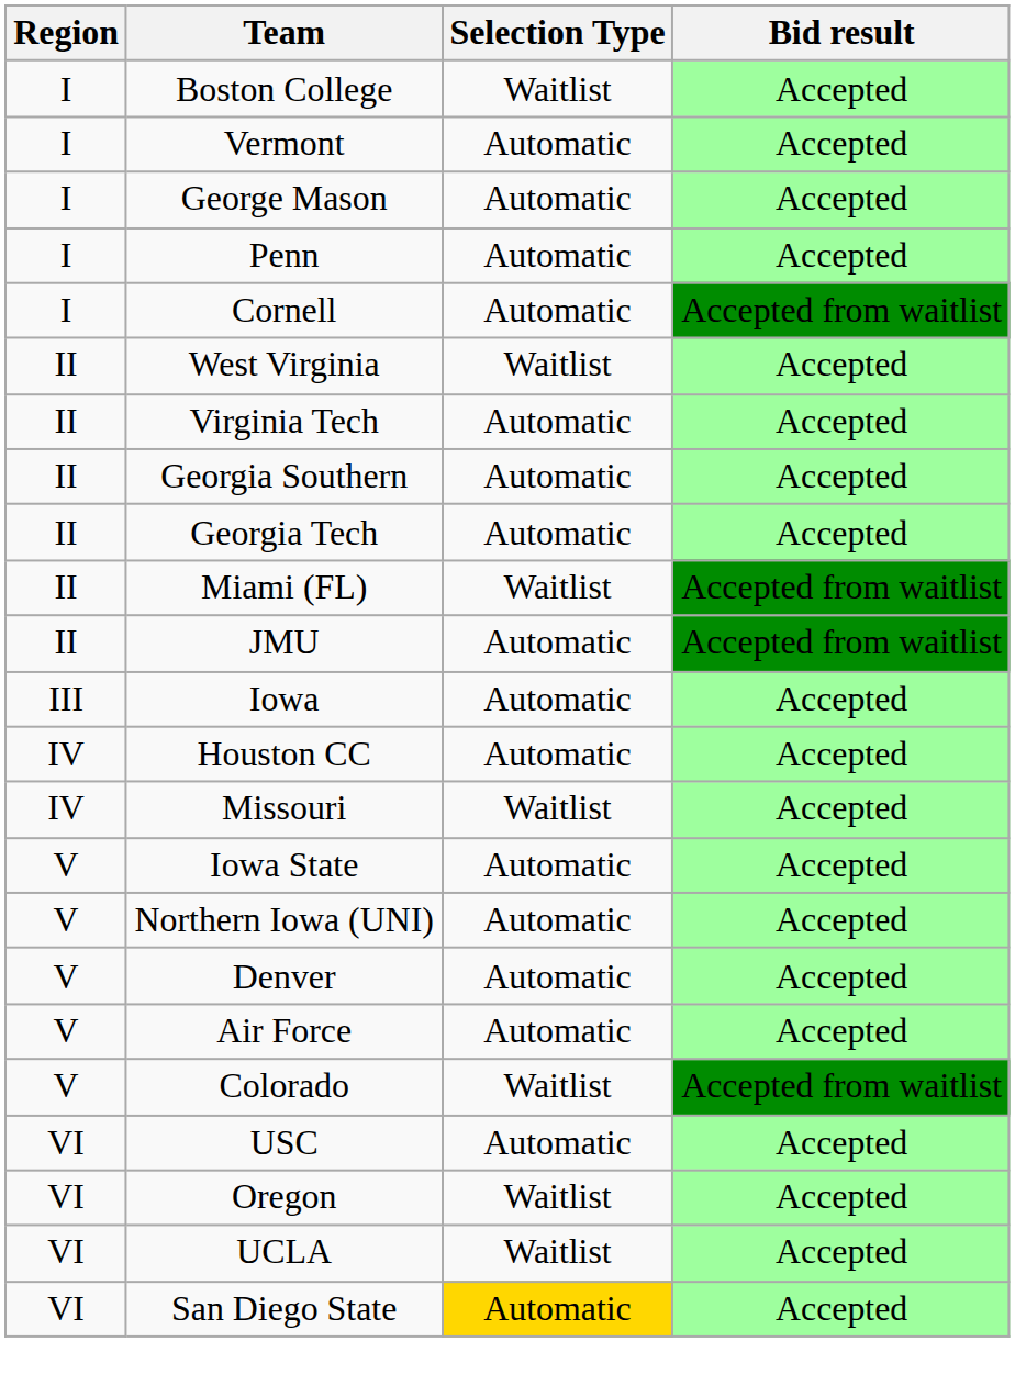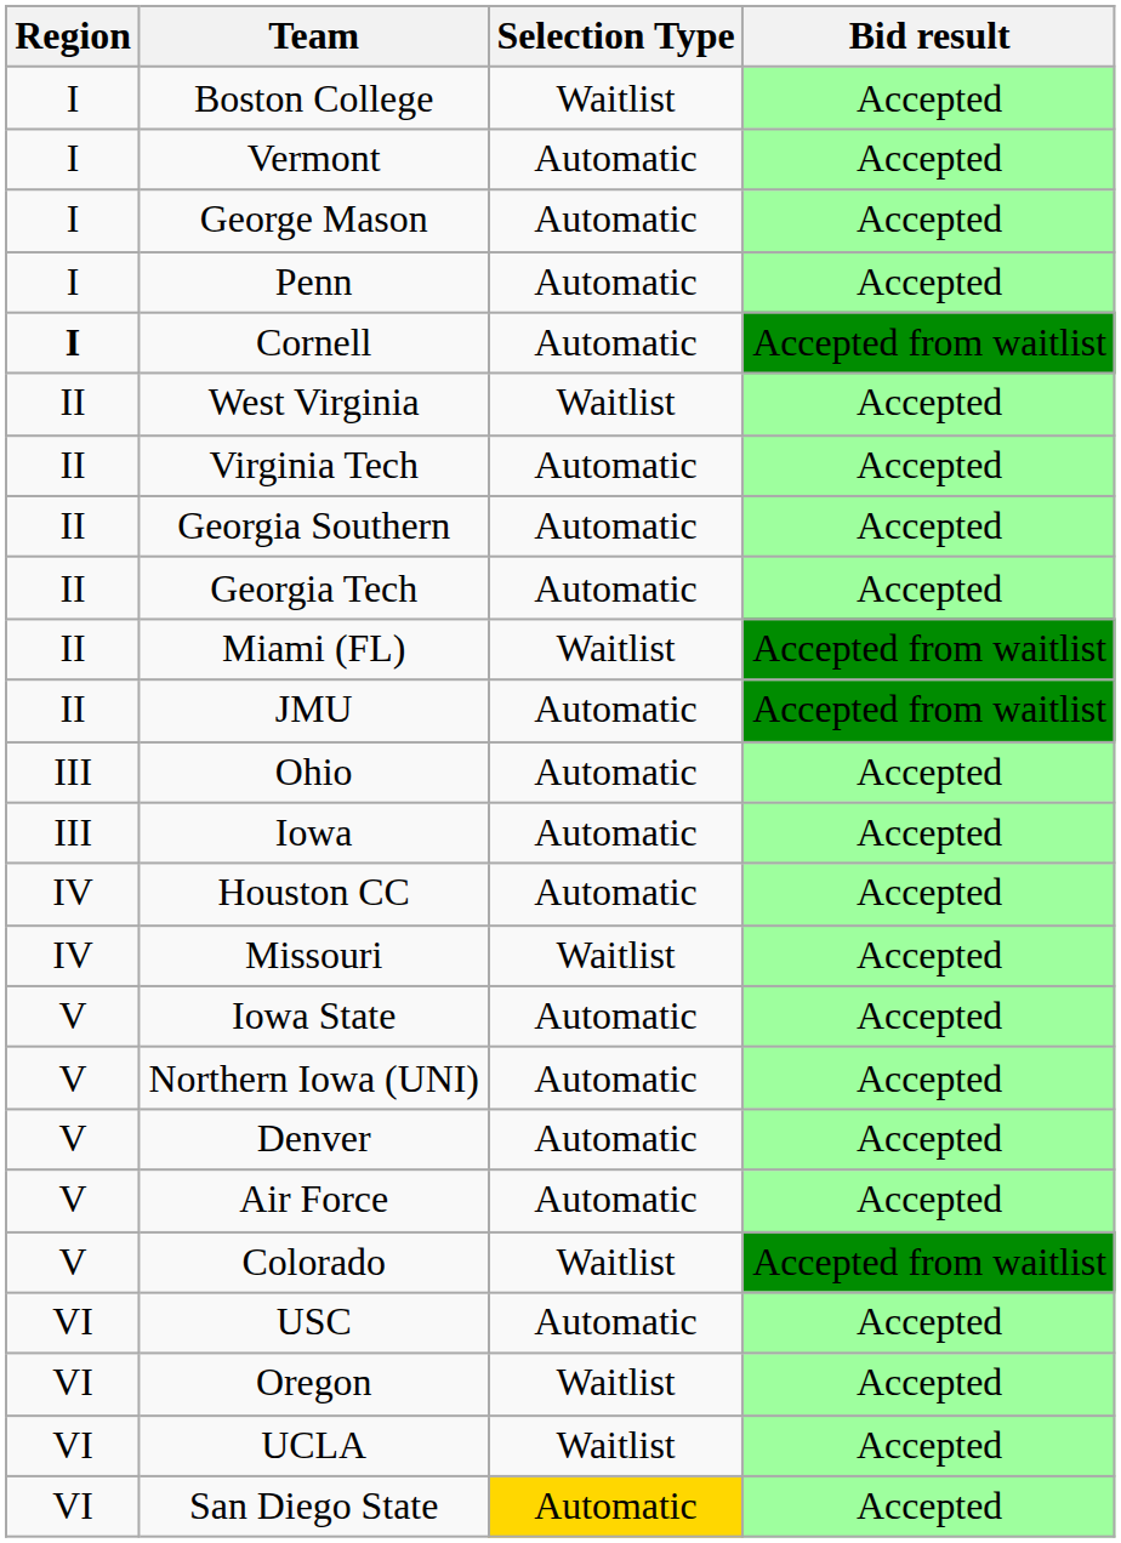 <table class="wikitable sortable" style="text-align:center">
 <tr>
 <th>Region</th>
 <th>Team</th>
 <th>Selection Type</th>
 <th>Bid result</th>
 </tr>
 <tr>
 <td>I</td>
 <td>Boston College</td>
 <td>Waitlist</td>
 <td bgcolor=9eff9e>Accepted</td>
 </tr>
 <tr>
 <td>I</td>
 <td>Vermont</td>
 <td>Automatic</td>
 <td bgcolor=9eff9e>Accepted</td>
 </tr>
 <tr>
 <td>I</td>
 <td>George Mason</td>
 <td>Automatic</td>
 <td bgcolor=9eff9e>Accepted</td>
 </tr>
 <tr>
 <td>I</td>
 <td>Penn</td>
 <td>Automatic</td>
 <td bgcolor=9eff9e>Accepted</td>
 </tr>
 <tr>
-<td>I</td>
+<td><strong>I</strong></td>
 <td>Cornell</td>
 <td>Automatic</td>
 <td bgcolor=008c00>Accepted from waitlist</td>
 </tr>
 <tr>
 <td>II</td>
 <td>West Virginia</td>
 <td>Waitlist</td>
 <td bgcolor=9eff9e>Accepted</td>
 </tr>
 <tr>
 <td>II</td>
 <td>Virginia Tech</td>
 <td>Automatic</td>
 <td bgcolor=9eff9e>Accepted</td>
 </tr>
 <tr>
 <td>II</td>
 <td>Georgia Southern</td>
 <td>Automatic</td>
 <td bgcolor=9eff9e>Accepted</td>
 </tr>
 <tr>
 <td>II</td>
 <td>Georgia Tech</td>
 <td>Automatic</td>
 <td bgcolor=9eff9e>Accepted</td>
 </tr>
 <tr>
 <td>II</td>
 <td>Miami (FL)</td>
 <td>Waitlist</td>
 <td bgcolor=008c00>Accepted from waitlist</td>
 </tr>
 <tr>
 <td>II</td>
 <td>JMU</td>
 <td>Automatic</td>
 <td bgcolor=008c00>Accepted from waitlist</td>
+</tr>
+<tr>
+<td>III</td>
+<td>Ohio</td>
+<td>Automatic</td>
+<td bgcolor=9eff9e>Accepted</td>
 </tr>
 <tr>
 <td>III</td>
 <td>Iowa</td>
 <td>Automatic</td>
 <td bgcolor=9eff9e>Accepted</td>
 </tr>
 <tr>
 <td>IV</td>
 <td>Houston CC</td>
 <td>Automatic</td>
 <td bgcolor=9eff9e>Accepted</td>
 </tr>
 <tr>
 <td>IV</td>
 <td>Missouri</td>
 <td>Waitlist</td>
 <td bgcolor=9eff9e>Accepted</td>
 </tr>
 <tr>
 <td>V</td>
 <td>Iowa State</td>
 <td>Automatic</td>
 <td bgcolor=9eff9e>Accepted</td>
 </tr>
 <tr>
 <td>V</td>
 <td>Northern Iowa (UNI)</td>
 <td>Automatic</td>
 <td bgcolor=9eff9e>Accepted</td>
 </tr>
 <tr>
 <td>V</td>
 <td>Denver</td>
 <td>Automatic</td>
 <td bgcolor=9eff9e>Accepted</td>
 </tr>
 <tr>
 <td>V</td>
 <td>Air Force</td>
 <td>Automatic</td>
 <td bgcolor=9eff9e>Accepted</td>
 </tr>
 <tr>
 <td>V</td>
 <td>Colorado</td>
 <td>Waitlist</td>
 <td bgcolor=008c00>Accepted from waitlist</td>
 </tr>
 <tr>
 <td>VI</td>
 <td>USC</td>
 <td>Automatic</td>
 <td bgcolor=9eff9e>Accepted</td>
 </tr>
 <tr>
 <td>VI</td>
 <td>Oregon</td>
 <td>Waitlist</td>
 <td bgcolor=9eff9e>Accepted</td>
 </tr>
 <tr>
 <td>VI</td>
 <td>UCLA</td>
 <td>Waitlist</td>
 <td bgcolor=9eff9e>Accepted</td>
 </tr>
 <tr>
 <td>VI</td>
 <td>San Diego State</td>
 <td style="background: gold;">Automatic</td>
 <td bgcolor=9eff9e>Accepted</td>
 </tr>
 </table>
